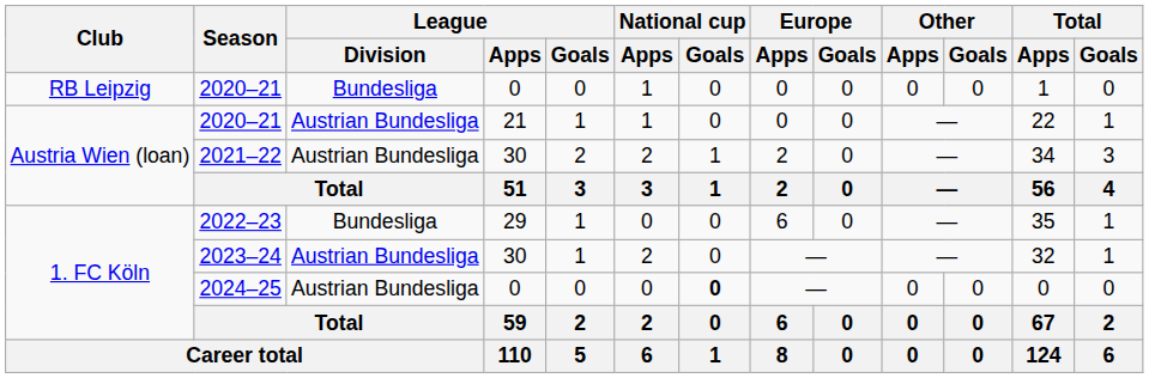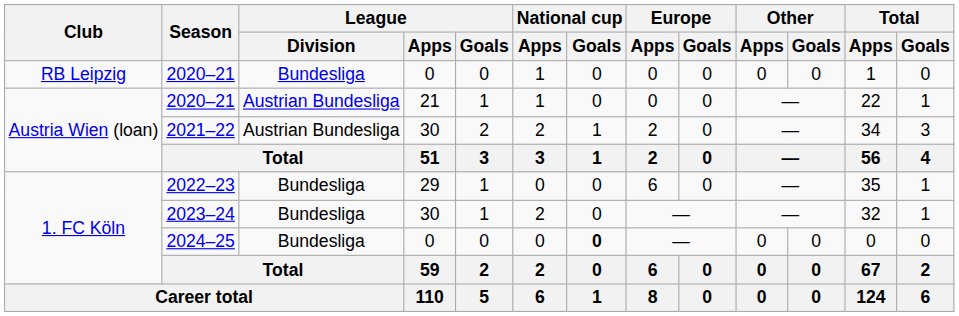 <table class="wikitable" style="text-align:center">
 <tr>
 <th rowspan="2">Club</th>
 <th rowspan="2">Season</th>
 <th colspan="3">League</th>
 <th colspan="2">National cup</th>
 <th colspan="2">Europe</th>
 <th colspan="2">Other</th>
 <th colspan="2">Total</th>
 </tr>
 <tr>
 <th>Division</th>
 <th>Apps</th>
 <th>Goals</th>
 <th>Apps</th>
 <th>Goals</th>
 <th>Apps</th>
 <th>Goals</th>
 <th>Apps</th>
 <th>Goals</th>
 <th>Apps</th>
 <th>Goals</th>
 </tr>
 <tr>
 <td><a href='#'>RB Leipzig</a></td>
 <td><a href='#'>2020–21</a></td>
 <td><a href='#'>Bundesliga</a></td>
 <td>0</td>
 <td>0</td>
 <td>1</td>
 <td>0</td>
 <td>0</td>
 <td>0</td>
 <td>0</td>
 <td>0</td>
 <td>1</td>
 <td>0</td>
 </tr>
 <tr>
 <td rowspan="3"><a href='#'>Austria Wien</a> (loan)</td>
 <td><a href='#'>2020–21</a></td>
 <td><a href='#'>Austrian Bundesliga</a></td>
 <td>21</td>
 <td>1</td>
 <td>1</td>
 <td>0</td>
 <td>0</td>
 <td>0</td>
 <td colspan="2">—</td>
 <td>22</td>
 <td>1</td>
 </tr>
 <tr>
 <td><a href='#'>2021–22</a></td>
 <td>Austrian Bundesliga</td>
 <td>30</td>
 <td>2</td>
 <td>2</td>
 <td>1</td>
 <td>2</td>
 <td>0</td>
 <td colspan="2">—</td>
 <td>34</td>
 <td>3</td>
 </tr>
 <tr>
 <th colspan="2">Total</th>
 <th>51</th>
 <th>3</th>
 <th>3</th>
 <th>1</th>
 <th>2</th>
 <th>0</th>
 <th colspan="2">—</th>
 <th>56</th>
 <th>4</th>
 </tr>
 <tr>
 <td rowspan="4"><a href='#'>1. FC Köln</a></td>
 <td><a href='#'>2022–23</a></td>
 <td>Bundesliga</td>
 <td>29</td>
 <td>1</td>
 <td>0</td>
 <td>0</td>
 <td>6</td>
 <td>0</td>
 <td colspan="2">—</td>
 <td>35</td>
 <td>1</td>
 </tr>
 <tr>
 <td><a href='#'>2023–24</a></td>
-<td><a href='#'>Austrian Bundesliga</a></td>
+<td>Bundesliga</td>
 <td>30</td>
 <td>1</td>
 <td>2</td>
 <td>0</td>
 <td colspan="2">—</td>
 <td colspan="2">—</td>
 <td>32</td>
 <td>1</td>
 </tr>
 <tr>
 <td><a href='#'>2024–25</a></td>
-<td>Austrian Bundesliga</td>
+<td>Bundesliga</td>
 <td>0</td>
 <td>0</td>
 <td>0</td>
 <td><strong>0</strong></td>
 <td colspan="2">—</td>
 <td>0</td>
 <td>0</td>
 <td>0</td>
 <td>0</td>
 </tr>
 <tr>
 <th colspan="2">Total</th>
 <th>59</th>
 <th>2</th>
 <th>2</th>
 <th>0</th>
 <th>6</th>
 <th>0</th>
 <th>0</th>
 <th>0</th>
 <th>67</th>
 <th>2</th>
 </tr>
 <tr>
 <th colspan="3">Career total</th>
 <th>110</th>
 <th>5</th>
 <th>6</th>
 <th>1</th>
 <th>8</th>
 <th>0</th>
 <th>0</th>
 <th>0</th>
 <th>124</th>
 <th>6</th>
 </tr>
 </table>
